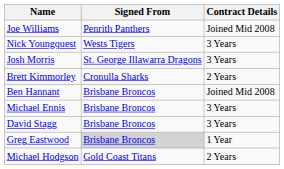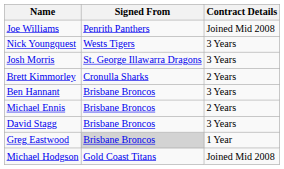 <table class=wikitable>
 <tr>
 <th>Name</th>
 <th>Signed From</th>
 <th>Contract Details</th>
 </tr>
 <tr>
 <td><a href='#'>Joe Williams</a></td>
 <td><a href='#'>Penrith Panthers</a></td>
 <td>Joined Mid 2008</td>
 </tr>
 <tr>
 <td><a href='#'>Nick Youngquest</a></td>
 <td><a href='#'>Wests Tigers</a></td>
 <td>3 Years</td>
 </tr>
 <tr>
 <td><a href='#'>Josh Morris</a></td>
 <td><a href='#'>St. George Illawarra Dragons</a></td>
 <td>3 Years</td>
 </tr>
 <tr>
 <td><a href='#'>Brett Kimmorley</a></td>
 <td><a href='#'>Cronulla Sharks</a></td>
 <td>2 Years</td>
 </tr>
 <tr>
 <td><a href='#'>Ben Hannant</a></td>
 <td><a href='#'>Brisbane Broncos</a></td>
-<td>Joined Mid 2008</td>
+<td>3 Years</td>
 </tr>
 <tr>
 <td><a href='#'>Michael Ennis</a></td>
 <td><a href='#'>Brisbane Broncos</a></td>
-<td>3 Years</td>
+<td>2 Years</td>
 </tr>
 <tr>
 <td><a href='#'>David Stagg</a></td>
 <td><a href='#'>Brisbane Broncos</a></td>
 <td>3 Years</td>
 </tr>
 <tr>
 <td><a href='#'>Greg Eastwood</a></td>
 <td style="background: lightgrey;"><a href='#'>Brisbane Broncos</a></td>
 <td>1 Year</td>
 </tr>
 <tr>
 <td><a href='#'>Michael Hodgson</a></td>
 <td><a href='#'>Gold Coast Titans</a></td>
-<td>2 Years</td>
+<td>Joined Mid 2008</td>
 </tr>
 </table>
